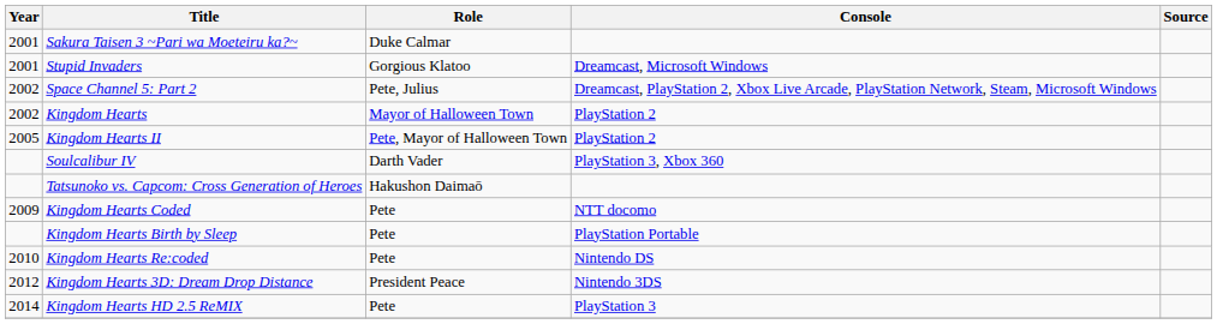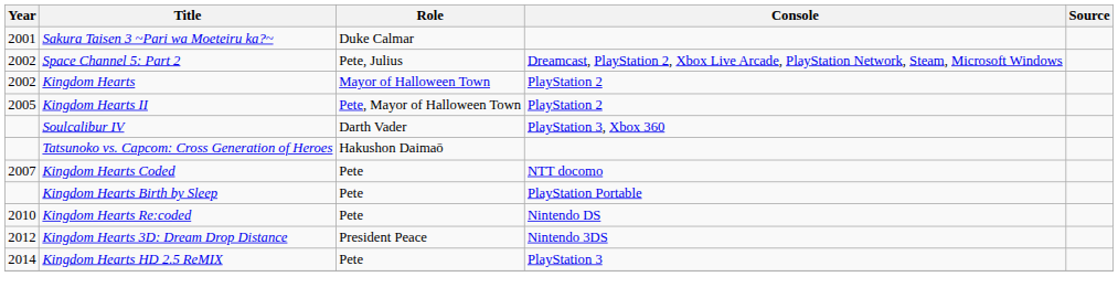 <table class="wikitable sortable">
 <tr>
 <th>Year</th>
 <th>Title</th>
 <th>Role</th>
 <th>Console</th>
 <th>Source</th>
 </tr>
 <tr>
 <td>2001</td>
 <td><em><a href='#'>Sakura Taisen 3 ~Pari wa Moeteiru ka?~</a></em></td>
 <td>Duke Calmar</td>
 <td></td>
-<td></td>
-</tr>
-<tr>
-<td>2001</td>
-<td><em><a href='#'>Stupid Invaders</a></em></td>
-<td>Gorgious Klatoo</td>
-<td><a href='#'>Dreamcast</a>, <a href='#'>Microsoft Windows</a></td>
 <td></td>
 </tr>
 <tr>
 <td>2002</td>
 <td><em><a href='#'>Space Channel 5: Part 2</a></em></td>
 <td>Pete, Julius</td>
 <td><a href='#'>Dreamcast</a>, <a href='#'>PlayStation 2</a>, <a href='#'>Xbox Live Arcade</a>, <a href='#'>PlayStation Network</a>, <a href='#'>Steam</a>, <a href='#'>Microsoft Windows</a></td>
 <td></td>
 </tr>
 <tr>
 <td>2002</td>
 <td><em><a href='#'>Kingdom Hearts</a></em></td>
 <td><a href='#'>Mayor of Halloween Town</a></td>
 <td><a href='#'>PlayStation 2</a></td>
 <td></td>
 </tr>
 <tr>
 <td>2005</td>
 <td><em><a href='#'>Kingdom Hearts II</a></em></td>
 <td><a href='#'>Pete</a>, Mayor of Halloween Town</td>
 <td><a href='#'>PlayStation 2</a></td>
 <td></td>
 </tr>
 <tr>
 <td></td>
 <td><em><a href='#'>Soulcalibur IV</a></em></td>
 <td>Darth Vader</td>
 <td><a href='#'>PlayStation 3</a>, <a href='#'>Xbox 360</a></td>
 <td></td>
 </tr>
 <tr>
 <td></td>
 <td><em><a href='#'>Tatsunoko vs. Capcom: Cross Generation of Heroes</a></em></td>
 <td>Hakushon Daimaō</td>
 <td></td>
 <td></td>
 </tr>
 <tr>
-<td>2009</td>
+<td>2007</td>
 <td><em><a href='#'>Kingdom Hearts Coded</a></em></td>
 <td>Pete</td>
 <td><a href='#'>NTT docomo</a></td>
 <td></td>
 </tr>
 <tr>
 <td></td>
 <td><em><a href='#'>Kingdom Hearts Birth by Sleep</a></em></td>
 <td>Pete</td>
 <td><a href='#'>PlayStation Portable</a></td>
 <td></td>
 </tr>
 <tr>
 <td>2010</td>
 <td><em><a href='#'>Kingdom Hearts Re:coded</a></em></td>
 <td>Pete</td>
 <td><a href='#'>Nintendo DS</a></td>
 <td></td>
 </tr>
 <tr>
 <td>2012</td>
 <td><em><a href='#'>Kingdom Hearts 3D: Dream Drop Distance</a></em></td>
 <td>President Peace</td>
 <td><a href='#'>Nintendo 3DS</a></td>
 <td></td>
 </tr>
 <tr>
 <td>2014</td>
 <td><em><a href='#'>Kingdom Hearts HD 2.5 ReMIX</a></em></td>
 <td>Pete</td>
 <td><a href='#'>PlayStation 3</a></td>
 <td></td>
 </tr>
 <tr>
 </tr>
 </table>
